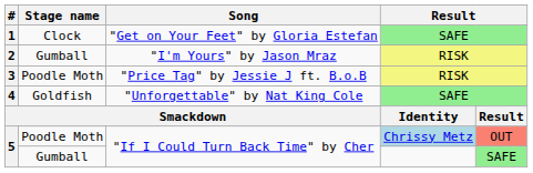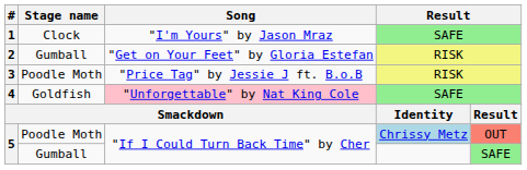 <table class="wikitable plainrowheaders" style="text-align: center;">
 <tr>
 <th>#</th>
 <th>Stage name</th>
 <th>Song</th>
 <th colspan=2>Result</th>
 </tr>
 <tr>
 <th>1</th>
 <td>Clock</td>
-<td>"<a href='#'>Get on Your Feet</a>" by <a href='#'>Gloria Estefan</a></td>
+<td>"<a href='#'>I'm Yours</a>" by <a href='#'>Jason Mraz</a></td>
 <td colspan="2" bgcolor=lightgreen>SAFE</td>
 </tr>
 <tr>
 <th>2</th>
 <td>Gumball</td>
-<td>"<a href='#'>I'm Yours</a>" by <a href='#'>Jason Mraz</a></td>
+<td>"<a href='#'>Get on Your Feet</a>" by <a href='#'>Gloria Estefan</a></td>
 <td colspan="2 "bgcolor="#F3F781">RISK</td>
 </tr>
 <tr>
 <th>3</th>
 <td>Poodle Moth</td>
 <td>"<a href='#'>Price Tag</a>" by <a href='#'>Jessie J</a> ft. <a href='#'>B.o.B</a></td>
 <td colspan="2" bgcolor="#F3F781">RISK</td>
 </tr>
 <tr>
 <th>4</th>
 <td>Goldfish</td>
-<td>"<a href='#'>Unforgettable</a>" by <a href='#'>Nat King Cole</a></td>
+<td style="background: pink;">"<a href='#'>Unforgettable</a>" by <a href='#'>Nat King Cole</a></td>
 <td colspan="2" bgcolor=lightgreen>SAFE</td>
 </tr>
 <tr>
 <th colspan=3>Smackdown</th>
 <th>Identity</th>
 <th>Result</th>
 </tr>
 <tr>
 <th rowspan=2>5</th>
 <td>Poodle Moth</td>
 <td rowspan=2>"<a href='#'>If I Could Turn Back Time</a>" by <a href='#'>Cher</a></td>
 <td style="background: lightblue;"><a href='#'>Chrissy Metz</a></td>
 <td bgcolor=salmon>OUT</td>
 </tr>
 <tr>
 <td>Gumball</td>
 <td></td>
 <td bgcolor=lightgreen>SAFE</td>
 </tr>
 </table>
